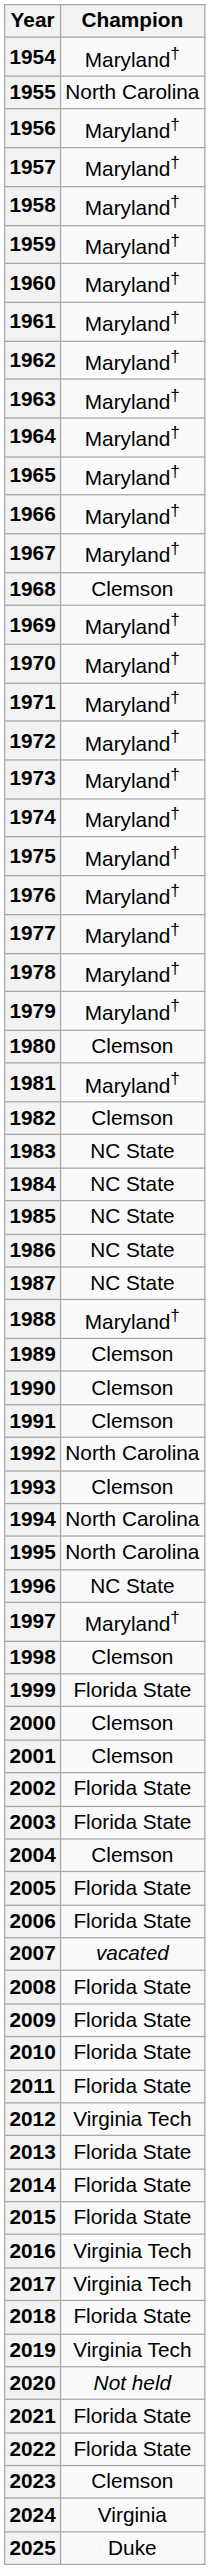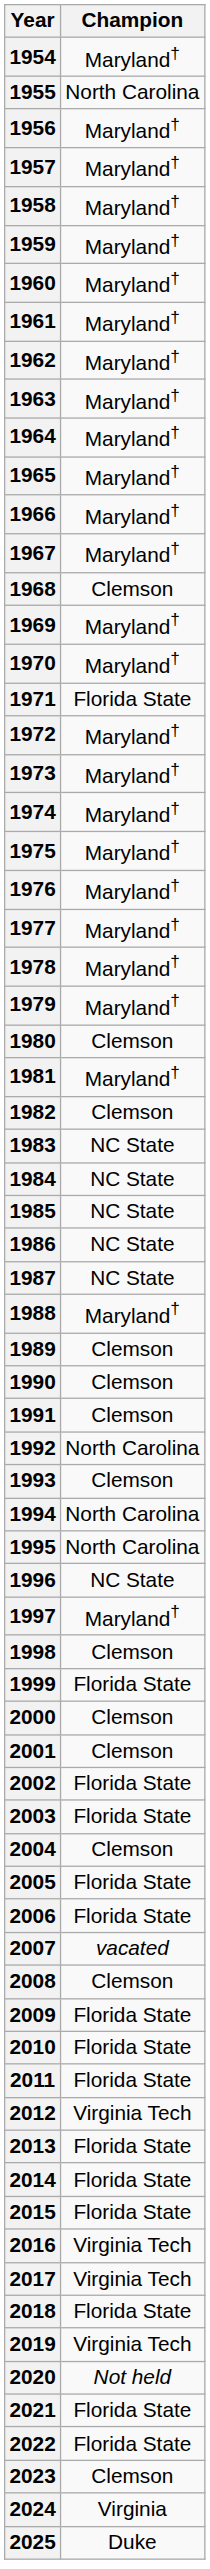 <table class="wikitable" style="text-align: center;">
 <tr>
 <th>Year</th>
 <th>Champion</th>
 </tr>
 <tr>
 <th>1954</th>
 <td>Maryland<sup>†</sup></td>
 </tr>
 <tr>
 <th>1955</th>
 <td>North Carolina</td>
 </tr>
 <tr>
 <th>1956</th>
 <td>Maryland<sup>†</sup></td>
 </tr>
 <tr>
 <th>1957</th>
 <td>Maryland<sup>†</sup></td>
 </tr>
 <tr>
 <th>1958</th>
 <td>Maryland<sup>†</sup></td>
 </tr>
 <tr>
 <th>1959</th>
 <td>Maryland<sup>†</sup></td>
 </tr>
 <tr>
 <th>1960</th>
 <td>Maryland<sup>†</sup></td>
 </tr>
 <tr>
 <th>1961</th>
 <td>Maryland<sup>†</sup></td>
 </tr>
 <tr>
 <th>1962</th>
 <td>Maryland<sup>†</sup></td>
 </tr>
 <tr>
 <th>1963</th>
 <td>Maryland<sup>†</sup></td>
 </tr>
 <tr>
 <th>1964</th>
 <td>Maryland<sup>†</sup></td>
 </tr>
 <tr>
 <th>1965</th>
 <td>Maryland<sup>†</sup></td>
 </tr>
 <tr>
 <th>1966</th>
 <td>Maryland<sup>†</sup></td>
 </tr>
 <tr>
 <th>1967</th>
 <td>Maryland<sup>†</sup></td>
 </tr>
 <tr>
 <th>1968</th>
 <td>Clemson</td>
 </tr>
 <tr>
 <th>1969</th>
 <td>Maryland<sup>†</sup></td>
 </tr>
 <tr>
 <th>1970</th>
 <td>Maryland<sup>†</sup></td>
 </tr>
 <tr>
 <th>1971</th>
-<td>Maryland<sup>†</sup></td>
+<td>Florida State</td>
 </tr>
 <tr>
 <th>1972</th>
 <td>Maryland<sup>†</sup></td>
 </tr>
 <tr>
 <th>1973</th>
 <td>Maryland<sup>†</sup></td>
 </tr>
 <tr>
 <th>1974</th>
 <td>Maryland<sup>†</sup></td>
 </tr>
 <tr>
 <th>1975</th>
 <td>Maryland<sup>†</sup></td>
 </tr>
 <tr>
 <th>1976</th>
 <td>Maryland<sup>†</sup></td>
 </tr>
 <tr>
 <th>1977</th>
 <td>Maryland<sup>†</sup></td>
 </tr>
 <tr>
 <th>1978</th>
 <td>Maryland<sup>†</sup></td>
 </tr>
 <tr>
 <th>1979</th>
 <td>Maryland<sup>†</sup></td>
 </tr>
 <tr>
 <th>1980</th>
 <td>Clemson</td>
 </tr>
 <tr>
 <th>1981</th>
 <td>Maryland<sup>†</sup></td>
 </tr>
 <tr>
 <th>1982</th>
 <td>Clemson</td>
 </tr>
 <tr>
 <th>1983</th>
 <td>NC State</td>
 </tr>
 <tr>
 <th>1984</th>
 <td>NC State</td>
 </tr>
 <tr>
 <th>1985</th>
 <td>NC State</td>
 </tr>
 <tr>
 <th>1986</th>
 <td>NC State</td>
 </tr>
 <tr>
 <th>1987</th>
 <td>NC State</td>
 </tr>
 <tr>
 <th>1988</th>
 <td>Maryland<sup>†</sup></td>
 </tr>
 <tr>
 <th>1989</th>
 <td>Clemson</td>
 </tr>
 <tr>
 <th>1990</th>
 <td>Clemson</td>
 </tr>
 <tr>
 <th>1991</th>
 <td>Clemson</td>
 </tr>
 <tr>
 <th>1992</th>
 <td>North Carolina</td>
 </tr>
 <tr>
 <th>1993</th>
 <td>Clemson</td>
 </tr>
 <tr>
 <th>1994</th>
 <td>North Carolina</td>
 </tr>
 <tr>
 <th>1995</th>
 <td>North Carolina</td>
 </tr>
 <tr>
 <th>1996</th>
 <td>NC State</td>
 </tr>
 <tr>
 <th>1997</th>
 <td>Maryland<sup>†</sup></td>
 </tr>
 <tr>
 <th>1998</th>
 <td>Clemson</td>
 </tr>
 <tr>
 <th>1999</th>
 <td>Florida State</td>
 </tr>
 <tr>
 <th>2000</th>
 <td>Clemson</td>
 </tr>
 <tr>
 <th>2001</th>
 <td>Clemson</td>
 </tr>
 <tr>
 <th>2002</th>
 <td>Florida State</td>
 </tr>
 <tr>
 <th>2003</th>
 <td>Florida State</td>
 </tr>
 <tr>
 <th>2004</th>
 <td>Clemson</td>
 </tr>
 <tr>
 <th>2005</th>
 <td>Florida State</td>
 </tr>
 <tr>
 <th>2006</th>
 <td>Florida State</td>
 </tr>
 <tr>
 <th>2007</th>
 <td><em>vacated</em></td>
 </tr>
 <tr>
 <th>2008</th>
-<td>Florida State</td>
+<td>Clemson</td>
 </tr>
 <tr>
 <th>2009</th>
 <td>Florida State</td>
 </tr>
 <tr>
 <th>2010</th>
 <td>Florida State</td>
 </tr>
 <tr>
 <th>2011</th>
 <td>Florida State</td>
 </tr>
 <tr>
 <th>2012</th>
 <td>Virginia Tech</td>
 </tr>
 <tr>
 <th>2013</th>
 <td>Florida State</td>
 </tr>
 <tr>
 <th>2014</th>
 <td>Florida State</td>
 </tr>
 <tr>
 <th>2015</th>
 <td>Florida State</td>
 </tr>
 <tr>
 <th>2016</th>
 <td>Virginia Tech</td>
 </tr>
 <tr>
 <th>2017</th>
 <td>Virginia Tech</td>
 </tr>
 <tr>
 <th>2018</th>
 <td>Florida State</td>
 </tr>
 <tr>
 <th>2019</th>
 <td>Virginia Tech</td>
 </tr>
 <tr>
 <th>2020</th>
 <td><em>Not held</em></td>
 </tr>
 <tr>
 <th>2021</th>
 <td>Florida State</td>
 </tr>
 <tr>
 <th>2022</th>
 <td>Florida State</td>
 </tr>
 <tr>
 <th>2023</th>
 <td>Clemson</td>
 </tr>
 <tr>
 <th>2024</th>
 <td>Virginia</td>
 </tr>
 <tr>
 <th>2025</th>
 <td>Duke</td>
 </tr>
 </table>
